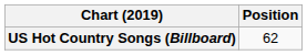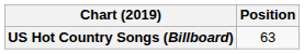 <table class="wikitable plainrowheaders" style="text-align:center">
 <tr>
 <th scope="col">Chart (2019)</th>
 <th scope="col">Position</th>
 </tr>
 <tr>
 <th scope="row">US Hot Country Songs (<em>Billboard</em>)</th>
-<td>62</td>
+<td>63</td>
 </tr>
 </table>
